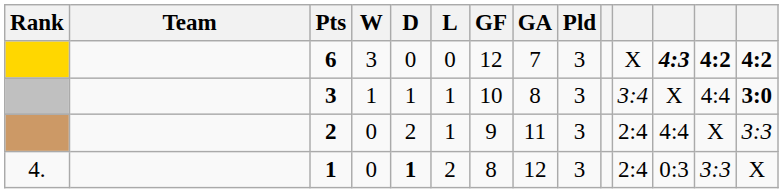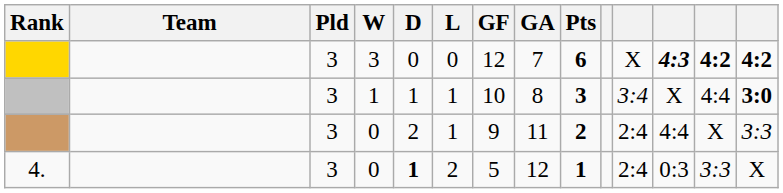 <table class="wikitable">
 <tr>
 <th bgcolor="#efefef">Rank</th>
 <th bgcolor="#efefef" width="160">Team</th>
-<th bgcolor="#efefef" width="20">Pts</th>
+<th bgcolor="#efefef" width="20">Pld</th>
 <th bgcolor="#efefef" width="20">W</th>
 <th bgcolor="#efefef" width="20">D</th>
 <th bgcolor="#efefef" width="20">L</th>
 <th bgcolor="#efefef" width="20">GF</th>
 <th bgcolor="#efefef" width="20">GA</th>
-<th bgcolor="#efefef" width="20">Pld</th>
+<th bgcolor="#efefef" width="20">Pts</th>
 <th bgcolor="#efefef"></th>
 <th bgcolor="#efefef" width="20"></th>
 <th bgcolor="#efefef" width="20"></th>
 <th bgcolor="#efefef" width="20"></th>
 <th bgcolor="#efefef" width="20"></th>
 </tr>
 <tr align=center>
 <td bgcolor=gold></td>
 <td align=left></td>
-<td><strong>6</strong></td>
+<td>3</td>
 <td>3</td>
 <td>0</td>
 <td>0</td>
 <td>12</td>
 <td>7</td>
-<td>3</td>
+<td><strong>6</strong></td>
 <td></td>
 <td>X</td>
 <td><strong><em>4:3</em></strong></td>
 <td><strong>4:2</strong></td>
 <td><strong>4:2</strong></td>
 </tr>
 <tr align=center>
 <td bgcolor=silver></td>
 <td align=left></td>
-<td><strong>3</strong></td>
+<td>3</td>
 <td>1</td>
 <td>1</td>
 <td>1</td>
 <td>10</td>
 <td>8</td>
-<td>3</td>
+<td><strong>3</strong></td>
 <td></td>
 <td><em>3:4</em></td>
 <td>X</td>
 <td>4:4</td>
 <td><strong>3:0</strong></td>
 </tr>
 <tr align=center>
 <td bgcolor=cc9966></td>
 <td align=left></td>
-<td><strong>2</strong></td>
+<td>3</td>
 <td>0</td>
 <td>2</td>
 <td>1</td>
 <td>9</td>
 <td>11</td>
-<td>3</td>
+<td><strong>2</strong></td>
 <td></td>
 <td>2:4</td>
 <td>4:4</td>
 <td>X</td>
 <td><em>3:3</em></td>
 </tr>
 <tr align=center>
 <td>4.</td>
 <td align=left></td>
-<td><strong>1</strong></td>
+<td>3</td>
 <td>0</td>
 <td><strong>1</strong></td>
 <td>2</td>
-<td>8</td>
+<td>5</td>
 <td>12</td>
-<td>3</td>
+<td><strong>1</strong></td>
 <td></td>
 <td>2:4</td>
 <td>0:3</td>
 <td><em>3:3</em></td>
 <td>X</td>
 </tr>
 </table>
